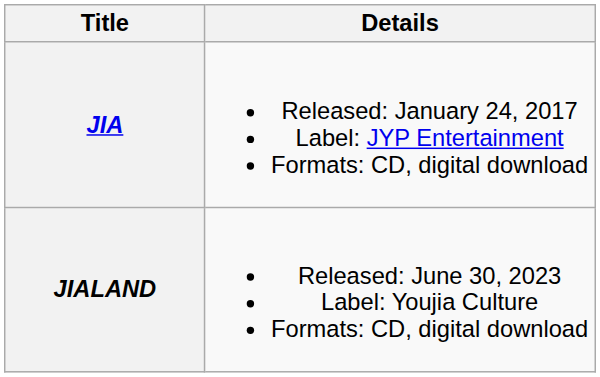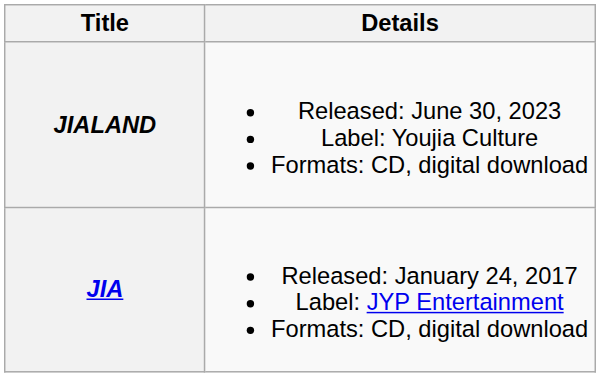 <table class="wikitable plainrowheaders" style="text-align:center;">
 <tr>
 <th scope="col" rowspan="1" style="width:8em;">Title</th>
 <th scope="col" rowspan="1" style="width:16em;">Details</th>
 </tr>
 <tr>
+<th scope="row"><em>JIALAND</em></th>
+<td><br><ul><li>Released: June 30, 2023</li><li>Label: Youjia Culture</li><li>Formats: CD, digital download</li></ul></td>
+</tr>
+<tr>
 <th scope="row"><em><a href='#'>JIA</a></em></th>
 <td><br><ul><li>Released: January 24, 2017</li><li>Label: <a href='#'>JYP Entertainment</a></li><li>Formats: CD, digital download</li></ul></td>
 </tr>
-<tr>
-<th scope="row"><em>JIALAND</em></th>
-<td><br><ul><li>Released: June 30, 2023</li><li>Label: Youjia Culture</li><li>Formats: CD, digital download</li></ul></td>
-</tr>
 </table>
